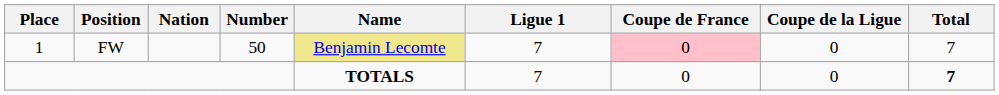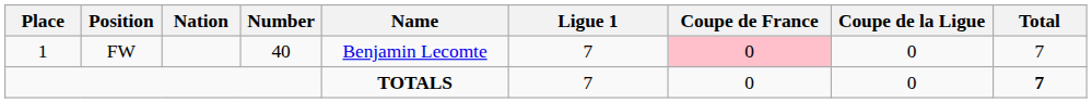 <table class="wikitable" style="font-size: 95%; text-align: center;">
 <tr>
 <th width=60>Place</th>
 <th width=60>Position</th>
 <th width=60>Nation</th>
 <th width=60>Number</th>
 <th width=170>Name</th>
 <th width=150>Ligue 1</th>
 <th width=150>Coupe de France</th>
 <th width=150>Coupe de la Ligue</th>
 <th width=80><strong>Total</strong></th>
 </tr>
 <tr>
 <td>1</td>
 <td>FW</td>
 <td></td>
-<td>50</td>
-<td style="background: khaki;"><a href='#'>Benjamin Lecomte</a></td>
+<td>40</td>
+<td><a href='#'>Benjamin Lecomte</a></td>
 <td>7</td>
 <td style="background: pink;">0</td>
 <td>0</td>
 <td>7</td>
 </tr>
 <tr>
 <td colspan="4"></td>
 <td><strong>TOTALS</strong></td>
 <td>7</td>
 <td>0</td>
 <td>0</td>
 <td><strong>7</strong></td>
 </tr>
 </table>
